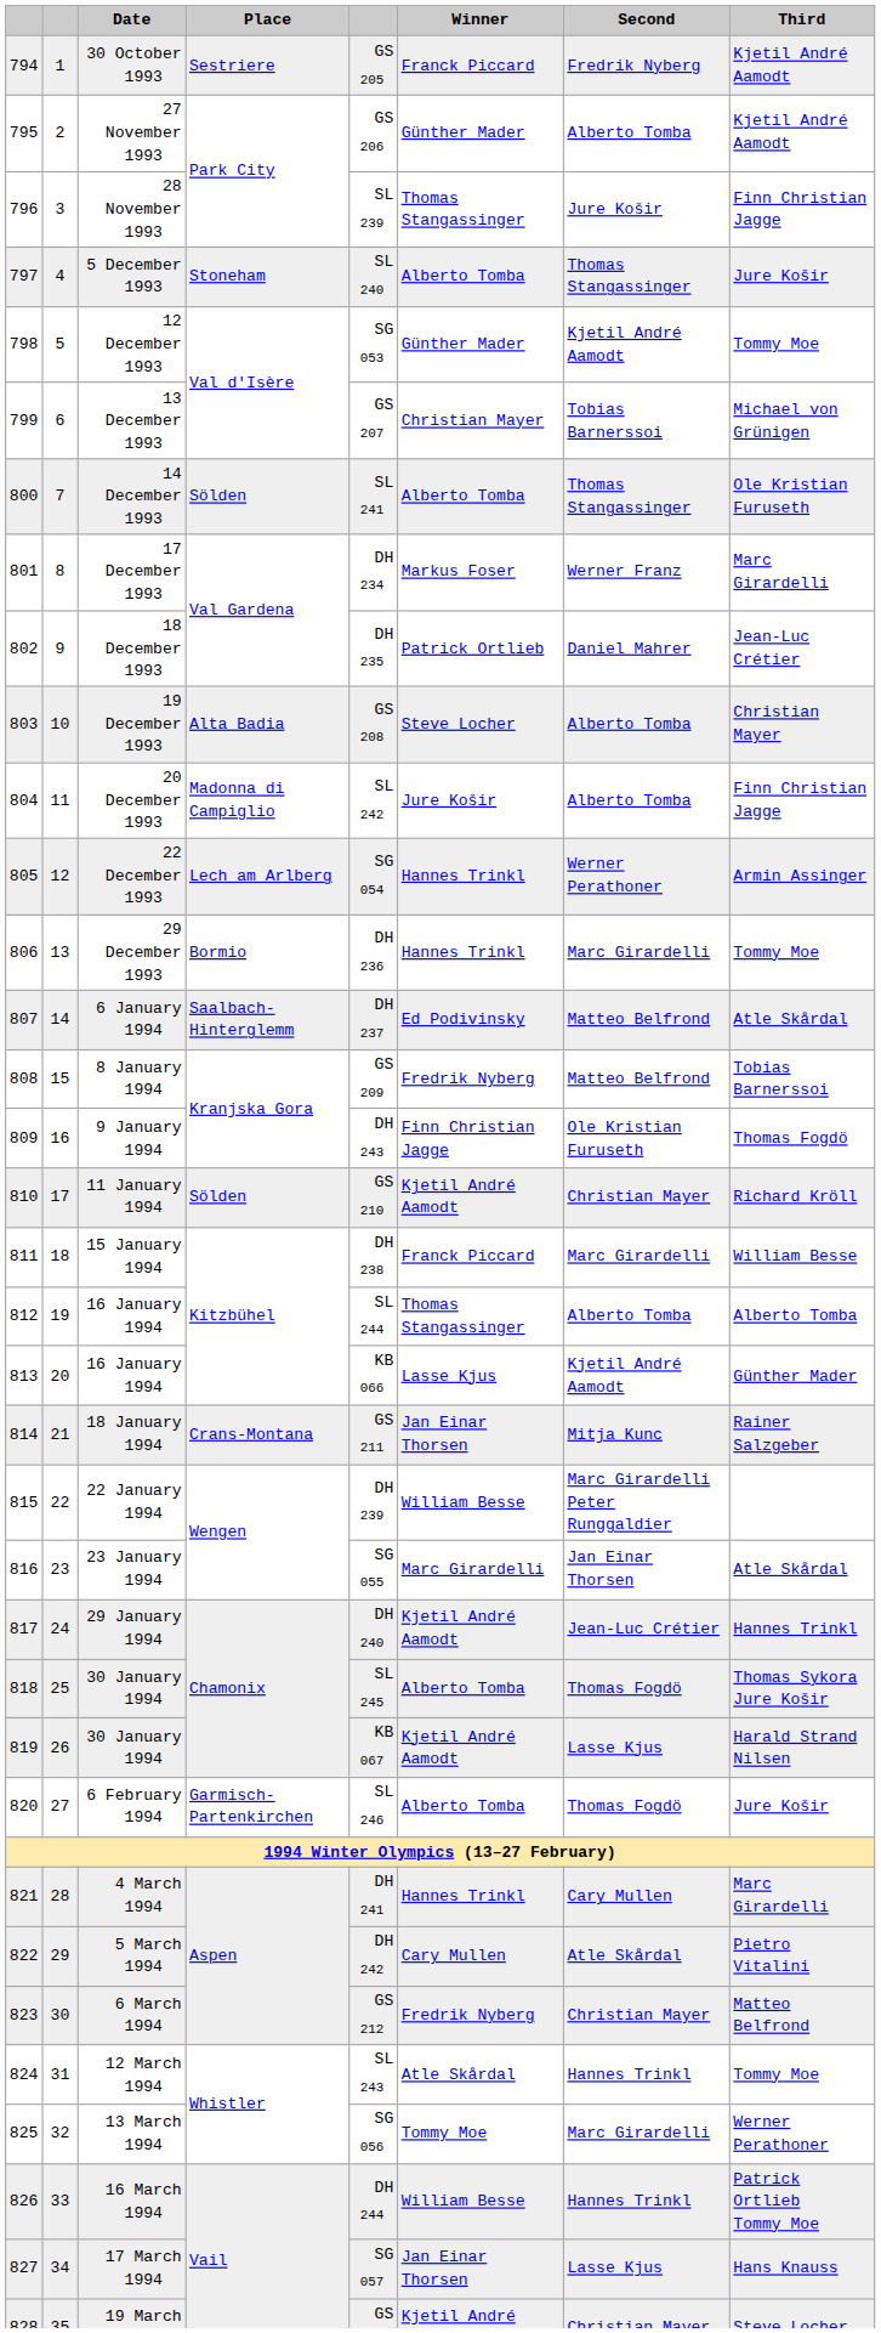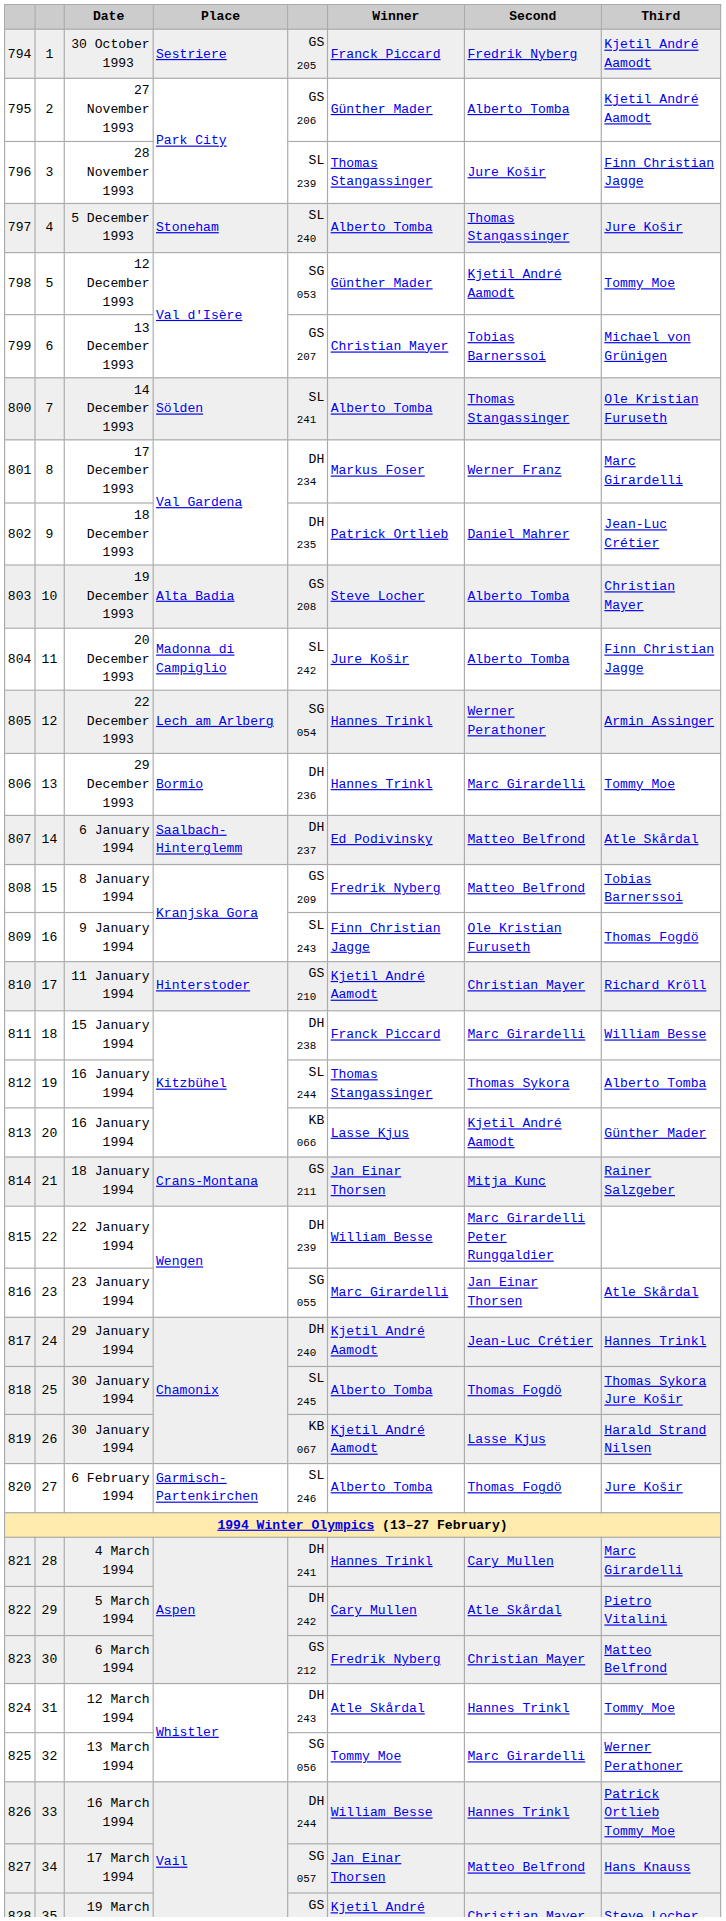 <table class="wikitable plainrowheaders" style="background:#fff; font-size:86%; line-height:16px; border:grey solid 1px; border-collapse:collapse;">
 <tr style="background:#ccc; text-align:center;">
 <td align="center" width="13"></td>
 <td align="center" width="40"></td>
 <td align="center" width="120"><strong>Date</strong></td>
 <td align="center" width="180"><strong>Place</strong></td>
 <td align="center" width="42"></td>
 <td align="center" width="185"><strong>Winner</strong></td>
 <td align="center" width="185"><strong>Second</strong></td>
 <td align="center" width="185"><strong>Third</strong></td>
 </tr>
 <tr bgcolor="#EFEFEF">
 <td align=center>794</td>
 <td align=center>1</td>
 <td align=right>30 October 1993  </td>
 <td> <a href='#'>Sestriere</a></td>
 <td align=right>GS <sub>205</sub> </td>
 <td> <a href='#'>Franck Piccard</a></td>
 <td> <a href='#'>Fredrik Nyberg</a></td>
 <td> <a href='#'>Kjetil André Aamodt</a></td>
 </tr>
 <tr>
 <td align=center>795</td>
 <td align=center>2</td>
 <td align=right>27 November 1993  </td>
 <td rowspan=2> <a href='#'>Park City</a></td>
 <td align=right>GS <sub>206</sub> </td>
 <td> <a href='#'>Günther Mader</a></td>
 <td> <a href='#'>Alberto Tomba</a></td>
 <td> <a href='#'>Kjetil André Aamodt</a></td>
 </tr>
 <tr>
 <td align=center>796</td>
 <td align=center>3</td>
 <td align=right>28 November 1993  </td>
 <td align=right>SL <sub>239</sub> </td>
 <td> <a href='#'>Thomas Stangassinger</a></td>
 <td> <a href='#'>Jure Košir</a></td>
 <td> <a href='#'>Finn Christian Jagge</a></td>
 </tr>
 <tr bgcolor="#EFEFEF">
 <td align=center>797</td>
 <td align=center>4</td>
 <td align=right>5 December 1993  </td>
 <td> <a href='#'>Stoneham</a></td>
 <td align=right>SL <sub>240</sub> </td>
 <td> <a href='#'>Alberto Tomba</a></td>
 <td> <a href='#'>Thomas Stangassinger</a></td>
 <td> <a href='#'>Jure Košir</a></td>
 </tr>
 <tr>
 <td align=center>798</td>
 <td align=center>5</td>
 <td align=right>12 December 1993  </td>
 <td rowspan=2> <a href='#'>Val d'Isère</a></td>
 <td align=right>SG <sub>053</sub> </td>
 <td> <a href='#'>Günther Mader</a></td>
 <td> <a href='#'>Kjetil André Aamodt</a></td>
 <td> <a href='#'>Tommy Moe</a></td>
 </tr>
 <tr>
 <td align=center>799</td>
 <td align=center>6</td>
 <td align=right>13 December 1993  </td>
 <td align=right>GS <sub>207</sub> </td>
 <td> <a href='#'>Christian Mayer</a></td>
 <td> <a href='#'>Tobias Barnerssoi</a></td>
 <td> <a href='#'>Michael von Grünigen</a></td>
 </tr>
 <tr bgcolor="#EFEFEF">
 <td align=center>800</td>
 <td align=center>7</td>
 <td align=right>14 December 1993  </td>
 <td> <a href='#'>Sölden</a></td>
 <td align=right>SL <sub>241</sub> </td>
 <td> <a href='#'>Alberto Tomba</a></td>
 <td> <a href='#'>Thomas Stangassinger</a></td>
 <td> <a href='#'>Ole Kristian Furuseth</a></td>
 </tr>
 <tr>
 <td align=center>801</td>
 <td align=center>8</td>
 <td align=right>17 December 1993  </td>
 <td rowspan=2> <a href='#'>Val Gardena</a></td>
 <td align=right>DH <sub>234</sub> </td>
 <td> <a href='#'>Markus Foser</a></td>
 <td> <a href='#'>Werner Franz</a></td>
 <td> <a href='#'>Marc Girardelli</a></td>
 </tr>
 <tr>
 <td align=center>802</td>
 <td align=center>9</td>
 <td align=right>18 December 1993  </td>
 <td align=right>DH <sub>235</sub> </td>
 <td> <a href='#'>Patrick Ortlieb</a></td>
 <td> <a href='#'>Daniel Mahrer</a></td>
 <td> <a href='#'>Jean-Luc Crétier</a></td>
 </tr>
 <tr bgcolor="#EFEFEF">
 <td align=center>803</td>
 <td align=center>10</td>
 <td align=right>19 December 1993  </td>
 <td> <a href='#'>Alta Badia</a></td>
 <td align=right>GS <sub>208</sub> </td>
 <td> <a href='#'>Steve Locher</a></td>
 <td> <a href='#'>Alberto Tomba</a></td>
 <td> <a href='#'>Christian Mayer</a></td>
 </tr>
 <tr>
 <td align=center>804</td>
 <td align=center>11</td>
 <td align=right>20 December 1993  </td>
 <td> <a href='#'>Madonna di Campiglio</a></td>
 <td align=right>SL <sub>242</sub> </td>
 <td> <a href='#'>Jure Košir</a></td>
 <td> <a href='#'>Alberto Tomba</a></td>
 <td> <a href='#'>Finn Christian Jagge</a></td>
 </tr>
 <tr bgcolor="#EFEFEF">
 <td align=center>805</td>
 <td align=center>12</td>
 <td align=right>22 December 1993  </td>
 <td> <a href='#'>Lech am Arlberg</a></td>
 <td align=right>SG <sub>054</sub> </td>
 <td> <a href='#'>Hannes Trinkl</a></td>
 <td> <a href='#'>Werner Perathoner</a></td>
 <td> <a href='#'>Armin Assinger</a></td>
 </tr>
 <tr>
 <td align=center>806</td>
 <td align=center>13</td>
 <td align=right>29 December 1993  </td>
 <td> <a href='#'>Bormio</a></td>
 <td align=right>DH <sub>236</sub> </td>
 <td> <a href='#'>Hannes Trinkl</a></td>
 <td> <a href='#'>Marc Girardelli</a></td>
 <td> <a href='#'>Tommy Moe</a></td>
 </tr>
 <tr bgcolor="#EFEFEF">
 <td align=center>807</td>
 <td align=center>14</td>
 <td align=right>6 January 1994  </td>
 <td> <a href='#'>Saalbach-Hinterglemm</a></td>
 <td align=right>DH <sub>237</sub> </td>
 <td> <a href='#'>Ed Podivinsky</a></td>
 <td> <a href='#'>Matteo Belfrond</a></td>
 <td> <a href='#'>Atle Skårdal</a></td>
 </tr>
 <tr>
 <td align=center>808</td>
 <td align=center>15</td>
 <td align=right>8 January 1994  </td>
 <td rowspan=2> <a href='#'>Kranjska Gora</a></td>
 <td align=right>GS <sub>209</sub> </td>
 <td> <a href='#'>Fredrik Nyberg</a></td>
 <td> <a href='#'>Matteo Belfrond</a></td>
 <td> <a href='#'>Tobias Barnerssoi</a></td>
 </tr>
 <tr>
 <td align=center>809</td>
 <td align=center>16</td>
 <td align=right>9 January 1994  </td>
-<td align=right>DH <sub>243</sub> </td>
+<td align=right>SL <sub>243</sub> </td>
 <td> <a href='#'>Finn Christian Jagge</a></td>
 <td> <a href='#'>Ole Kristian Furuseth</a></td>
 <td> <a href='#'>Thomas Fogdö</a></td>
 </tr>
 <tr bgcolor="#EFEFEF">
 <td align=center>810</td>
 <td align=center>17</td>
 <td align=right>11 January 1994  </td>
-<td> <a href='#'>Sölden</a></td>
+<td> <a href='#'>Hinterstoder</a></td>
 <td align=right>GS <sub>210</sub> </td>
 <td> <a href='#'>Kjetil André Aamodt</a></td>
 <td> <a href='#'>Christian Mayer</a></td>
 <td> <a href='#'>Richard Kröll</a></td>
 </tr>
 <tr>
 <td align=center>811</td>
 <td align=center>18</td>
 <td align=right>15 January 1994  </td>
 <td rowspan=3> <a href='#'>Kitzbühel</a></td>
 <td align=right>DH <sub>238</sub> </td>
 <td> <a href='#'>Franck Piccard</a></td>
 <td> <a href='#'>Marc Girardelli</a></td>
 <td> <a href='#'>William Besse</a></td>
 </tr>
 <tr>
 <td align=center>812</td>
 <td align=center>19</td>
 <td align=right>16 January 1994  </td>
 <td align=right>SL <sub>244</sub> </td>
 <td> <a href='#'>Thomas Stangassinger</a></td>
-<td> <a href='#'>Alberto Tomba</a></td>
+<td> <a href='#'>Thomas Sykora</a></td>
 <td> <a href='#'>Alberto Tomba</a></td>
 </tr>
 <tr>
 <td align=center>813</td>
 <td align=center>20</td>
 <td align=right>16 January 1994  </td>
 <td align=right>KB <sub>066</sub> </td>
 <td> <a href='#'>Lasse Kjus</a></td>
 <td> <a href='#'>Kjetil André Aamodt</a></td>
 <td> <a href='#'>Günther Mader</a></td>
 </tr>
 <tr bgcolor="#EFEFEF">
 <td align=center>814</td>
 <td align=center>21</td>
 <td align=right>18 January 1994  </td>
 <td> <a href='#'>Crans-Montana</a></td>
 <td align=right>GS <sub>211</sub> </td>
 <td> <a href='#'>Jan Einar Thorsen</a></td>
 <td> <a href='#'>Mitja Kunc</a></td>
 <td> <a href='#'>Rainer Salzgeber</a></td>
 </tr>
 <tr>
 <td align=center>815</td>
 <td align=center>22</td>
 <td align=right>22 January 1994  </td>
 <td rowspan=2> <a href='#'>Wengen</a></td>
 <td align=right>DH <sub>239</sub> </td>
 <td> <a href='#'>William Besse</a></td>
 <td> <a href='#'>Marc Girardelli</a><br> <a href='#'>Peter Runggaldier</a></td>
 <td></td>
 </tr>
 <tr>
 <td align=center>816</td>
 <td align=center>23</td>
 <td align=right>23 January 1994  </td>
 <td align=right>SG <sub>055</sub> </td>
 <td> <a href='#'>Marc Girardelli</a></td>
 <td> <a href='#'>Jan Einar Thorsen</a></td>
 <td> <a href='#'>Atle Skårdal</a></td>
 </tr>
 <tr bgcolor="#EFEFEF">
 <td align=center>817</td>
 <td align=center>24</td>
 <td align=right>29 January 1994  </td>
 <td rowspan=3> <a href='#'>Chamonix</a></td>
 <td align=right>DH <sub>240</sub> </td>
 <td> <a href='#'>Kjetil André Aamodt</a></td>
 <td> <a href='#'>Jean-Luc Crétier</a></td>
 <td> <a href='#'>Hannes Trinkl</a></td>
 </tr>
 <tr bgcolor="#EFEFEF">
 <td align=center>818</td>
 <td align=center>25</td>
 <td align=right>30 January 1994  </td>
 <td align=right>SL <sub>245</sub> </td>
 <td> <a href='#'>Alberto Tomba</a></td>
 <td> <a href='#'>Thomas Fogdö</a></td>
 <td> <a href='#'>Thomas Sykora</a><br> <a href='#'>Jure Košir</a></td>
 </tr>
 <tr bgcolor="#EFEFEF">
 <td align=center>819</td>
 <td align=center>26</td>
 <td align=right>30 January 1994  </td>
 <td align=right>KB <sub>067</sub> </td>
 <td> <a href='#'>Kjetil André Aamodt</a></td>
 <td> <a href='#'>Lasse Kjus</a></td>
 <td> <a href='#'>Harald Strand Nilsen</a></td>
 </tr>
 <tr>
 <td align=center>820</td>
 <td align=center>27</td>
 <td align=right>6 February 1994  </td>
 <td> <a href='#'>Garmisch-Partenkirchen</a></td>
 <td align=right>SL <sub>246</sub> </td>
 <td> <a href='#'>Alberto Tomba</a></td>
 <td> <a href='#'>Thomas Fogdö</a></td>
 <td> <a href='#'>Jure Košir</a></td>
 </tr>
 <tr style="background:#FFEBAD">
 <td colspan="8" style="text-align:center;"><strong><a href='#'>1994 Winter Olympics</a> (13–27 February)</strong></td>
 </tr>
 <tr bgcolor="#EFEFEF">
 <td align=center>821</td>
 <td align=center>28</td>
 <td align=right>4 March 1994  </td>
 <td rowspan=3> <a href='#'>Aspen</a></td>
 <td align=right>DH <sub>241</sub> </td>
 <td> <a href='#'>Hannes Trinkl</a></td>
 <td> <a href='#'>Cary Mullen</a></td>
 <td> <a href='#'>Marc Girardelli</a></td>
 </tr>
 <tr bgcolor="#EFEFEF">
 <td align=center>822</td>
 <td align=center>29</td>
 <td align=right>5 March 1994  </td>
 <td align=right>DH <sub>242</sub> </td>
 <td> <a href='#'>Cary Mullen</a></td>
 <td> <a href='#'>Atle Skårdal</a></td>
 <td> <a href='#'>Pietro Vitalini</a></td>
 </tr>
 <tr bgcolor="#EFEFEF">
 <td align=center>823</td>
 <td align=center>30</td>
 <td align=right>6 March 1994  </td>
 <td align=right>GS <sub>212</sub> </td>
 <td> <a href='#'>Fredrik Nyberg</a></td>
 <td> <a href='#'>Christian Mayer</a></td>
 <td> <a href='#'>Matteo Belfrond</a></td>
 </tr>
 <tr>
 <td align=center>824</td>
 <td align=center>31</td>
 <td align=right>12 March 1994  </td>
 <td rowspan=2> <a href='#'>Whistler</a></td>
-<td align=right>SL <sub>243</sub> </td>
+<td align=right>DH <sub>243</sub> </td>
 <td> <a href='#'>Atle Skårdal</a></td>
 <td> <a href='#'>Hannes Trinkl</a></td>
 <td> <a href='#'>Tommy Moe</a></td>
 </tr>
 <tr>
 <td align=center>825</td>
 <td align=center>32</td>
 <td align=right>13 March 1994  </td>
 <td align=right>SG <sub>056</sub> </td>
 <td> <a href='#'>Tommy Moe</a></td>
 <td> <a href='#'>Marc Girardelli</a></td>
 <td> <a href='#'>Werner Perathoner</a></td>
 </tr>
 <tr bgcolor="#EFEFEF">
 <td align=center>826</td>
 <td align=center>33</td>
 <td align=right>16 March 1994  </td>
 <td rowspan=3> <a href='#'>Vail</a></td>
 <td align=right>DH <sub>244</sub> </td>
 <td> <a href='#'>William Besse</a></td>
 <td> <a href='#'>Hannes Trinkl</a></td>
 <td> <a href='#'>Patrick Ortlieb</a><br> <a href='#'>Tommy Moe</a></td>
 </tr>
 <tr bgcolor="#EFEFEF">
 <td align=center>827</td>
 <td align=center>34</td>
 <td align=right>17 March 1994  </td>
 <td align=right>SG <sub>057</sub> </td>
 <td> <a href='#'>Jan Einar Thorsen</a></td>
-<td> <a href='#'>Lasse Kjus</a></td>
+<td> <a href='#'>Matteo Belfrond</a></td>
 <td> <a href='#'>Hans Knauss</a></td>
 </tr>
 <tr bgcolor="#EFEFEF">
 <td align=center>828</td>
 <td align=center>35</td>
 <td align=right>19 March 1994  </td>
 <td align=right>GS <sub>213</sub> </td>
 <td> <a href='#'>Kjetil André Aamodt</a></td>
 <td> <a href='#'>Christian Mayer</a></td>
 <td> <a href='#'>Steve Locher</a></td>
 </tr>
 </table>
